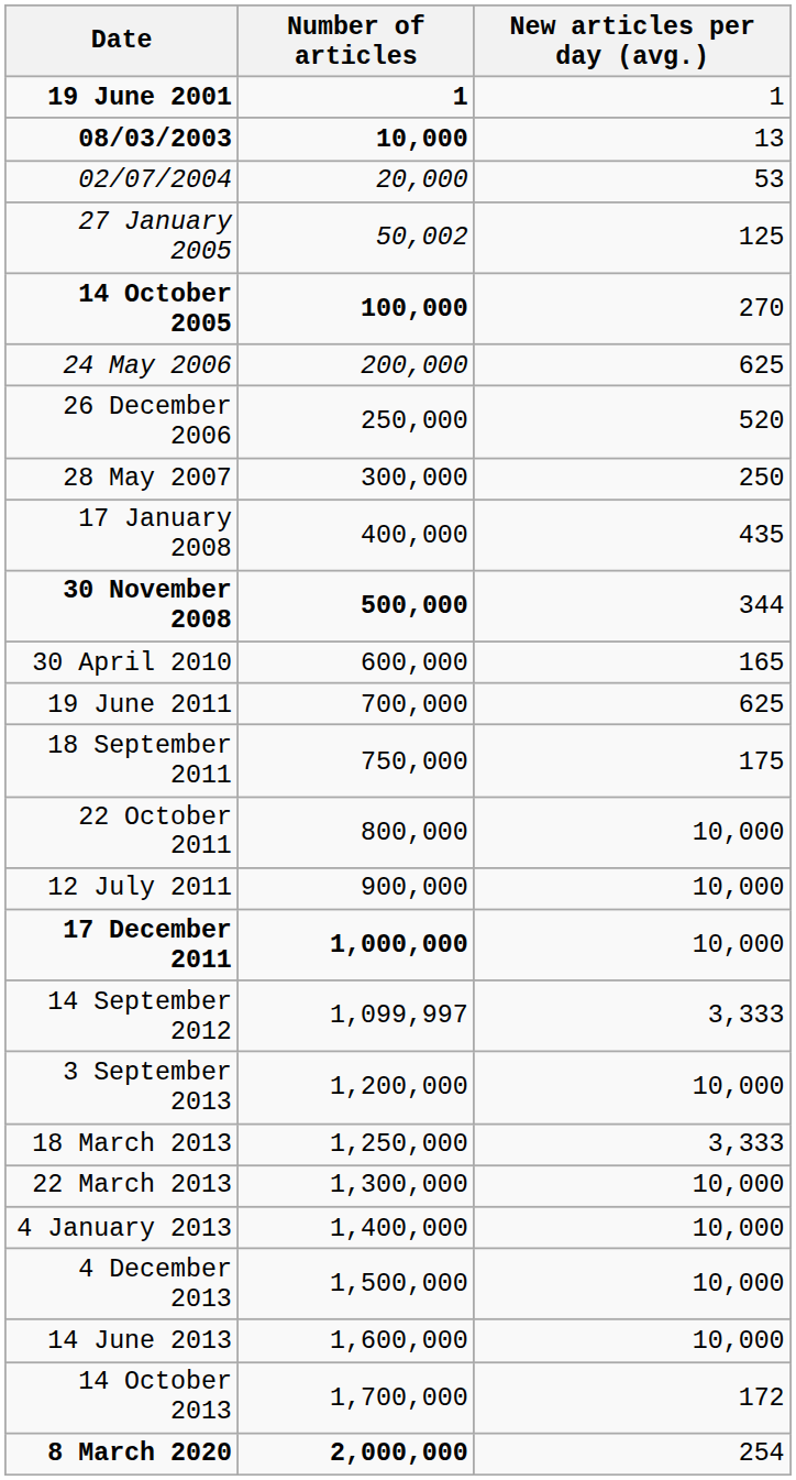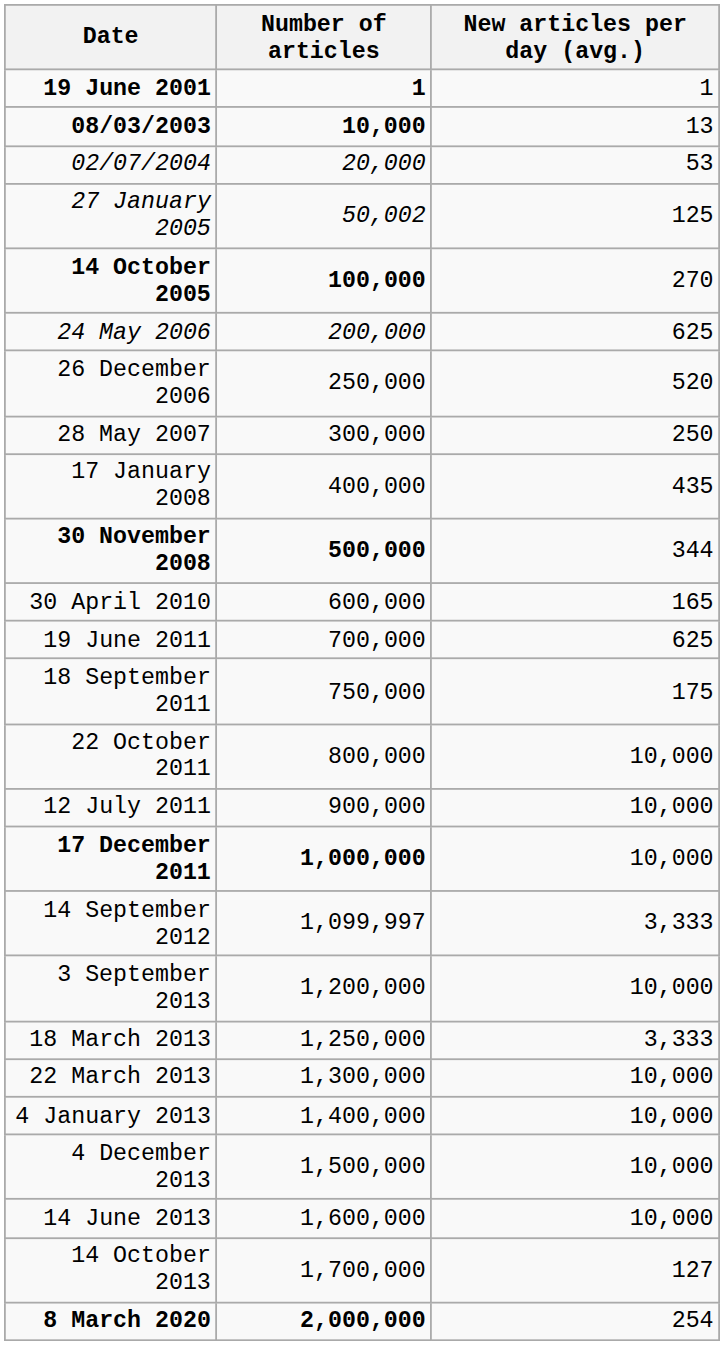 <table class="wikitable sortable collapsible autocollapse vatop" style="text-align:right;" width="400" cellspacing="0" cellpadding="0">
 <tr style="text-align:center;">
 <th>Date</th>
 <th>Number of articles</th>
 <th>New articles per day (avg.)</th>
 </tr>
 <tr>
 <td><strong>19 June 2001</strong></td>
 <td><strong>1</strong></td>
 <td>1</td>
 </tr>
 <tr>
 <td><strong>08/03/2003</strong></td>
 <td><strong>10,000</strong></td>
 <td>13</td>
 </tr>
 <tr>
 <td><em>02/07/2004</em></td>
 <td><em>20,000</em></td>
 <td>53</td>
 </tr>
 <tr>
 <td><em>27 January 2005</em></td>
 <td><em>50,002</em></td>
 <td>125</td>
 </tr>
 <tr>
 <td><strong>14 October 2005</strong></td>
 <td><strong>100,000</strong></td>
 <td>270</td>
 </tr>
 <tr>
 <td><em>24 May 2006</em></td>
 <td><em>200,000</em></td>
 <td>625</td>
 </tr>
 <tr>
 <td>26 December 2006</td>
 <td>250,000</td>
 <td>520</td>
 </tr>
 <tr>
 <td>28 May 2007</td>
 <td>300,000</td>
 <td>250</td>
 </tr>
 <tr>
 <td>17 January 2008</td>
 <td>400,000</td>
 <td>435</td>
 </tr>
 <tr>
 <td><strong>30 November 2008</strong></td>
 <td><strong>500,000</strong></td>
 <td>344</td>
 </tr>
 <tr>
 <td>30 April 2010</td>
 <td>600,000</td>
 <td>165</td>
 </tr>
 <tr>
 <td>19 June 2011</td>
 <td>700,000</td>
 <td>625</td>
 </tr>
 <tr>
 <td>18 September 2011</td>
 <td>750,000</td>
 <td>175</td>
 </tr>
 <tr>
 <td>22 October 2011</td>
 <td>800,000</td>
 <td>10,000</td>
 </tr>
 <tr>
 <td>12 July 2011</td>
 <td>900,000</td>
 <td>10,000</td>
 </tr>
 <tr>
 <td><strong>17 December 2011</strong></td>
 <td><strong>1,000,000</strong></td>
 <td>10,000</td>
 </tr>
 <tr>
 <td>14 September 2012</td>
 <td>1,099,997</td>
 <td>3,333</td>
 </tr>
 <tr>
 <td>3 September 2013</td>
 <td>1,200,000</td>
 <td>10,000</td>
 </tr>
 <tr>
 <td>18 March 2013</td>
 <td>1,250,000</td>
 <td>3,333</td>
 </tr>
 <tr>
 <td>22 March 2013</td>
 <td>1,300,000</td>
 <td>10,000</td>
 </tr>
 <tr>
 <td>4 January 2013</td>
 <td>1,400,000</td>
 <td>10,000</td>
 </tr>
 <tr>
 <td>4 December 2013</td>
 <td>1,500,000</td>
 <td>10,000</td>
 </tr>
 <tr>
 <td>14 June 2013</td>
 <td>1,600,000</td>
 <td>10,000</td>
 </tr>
 <tr>
 <td>14 October 2013</td>
 <td>1,700,000</td>
-<td>172</td>
+<td>127</td>
 </tr>
 <tr>
 <td><strong>8 March 2020</strong></td>
 <td><strong>2,000,000</strong></td>
 <td>254</td>
 </tr>
 </table>
